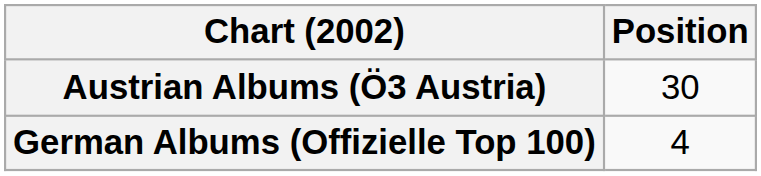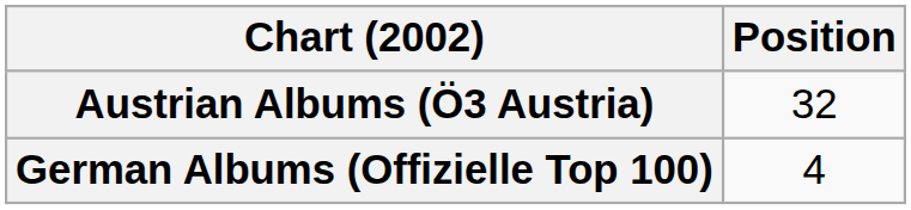 <table class="wikitable sortable plainrowheaders" style="text-align:center">
 <tr>
 <th scope="col">Chart (2002)</th>
 <th scope="col">Position</th>
 </tr>
 <tr>
 <th scope="row">Austrian Albums (Ö3 Austria)</th>
-<td>30</td>
+<td>32</td>
 </tr>
 <tr>
 <th scope="row">German Albums (Offizielle Top 100)</th>
 <td>4</td>
 </tr>
 </table>
